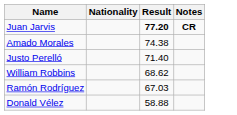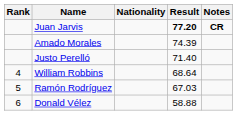 <table class="wikitable sortable" style="text-align:center;font-size:95%">
 <tr>
+<th>Rank</th>
 <th>Name</th>
 <th>Nationality</th>
 <th>Result</th>
 <th>Notes</th>
 </tr>
 <tr>
+<td></td>
 <td align=left><a href='#'>Juan Jarvis</a></td>
 <td align=left></td>
 <td><strong>77.20</strong></td>
 <td><strong>CR</strong></td>
 </tr>
 <tr>
+<td></td>
 <td align=left><a href='#'>Amado Morales</a></td>
 <td align=left></td>
-<td>74.38</td>
+<td>74.39</td>
 <td></td>
 </tr>
 <tr>
+<td></td>
 <td align=left><a href='#'>Justo Perelló</a></td>
 <td align=left></td>
 <td>71.40</td>
 <td></td>
 </tr>
 <tr>
+<td>4</td>
 <td align=left><a href='#'>William Robbins</a></td>
 <td align=left></td>
-<td>68.62</td>
+<td>68.64</td>
 <td></td>
 </tr>
 <tr>
+<td>5</td>
 <td align=left><a href='#'>Ramón Rodríguez</a></td>
 <td align=left></td>
 <td>67.03</td>
 <td></td>
 </tr>
 <tr>
+<td>6</td>
 <td align=left><a href='#'>Donald Vélez</a></td>
 <td align=left></td>
 <td>58.88</td>
 <td></td>
 </tr>
 </table>
